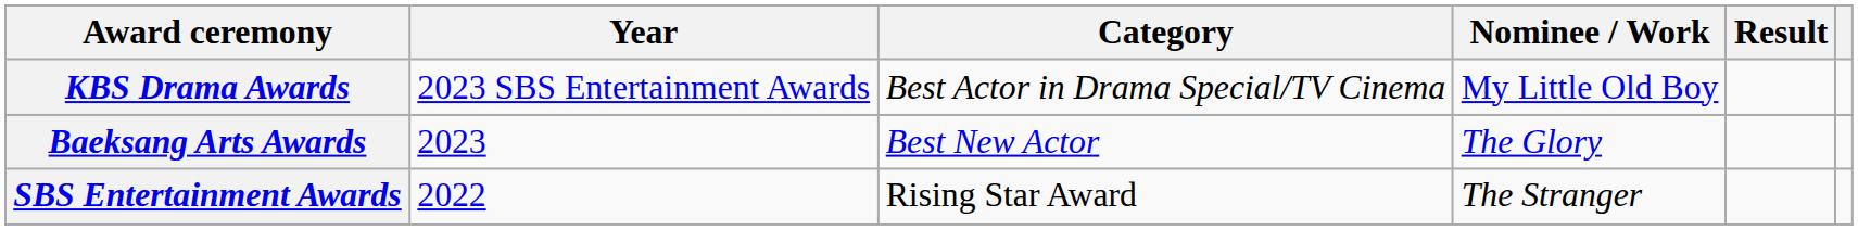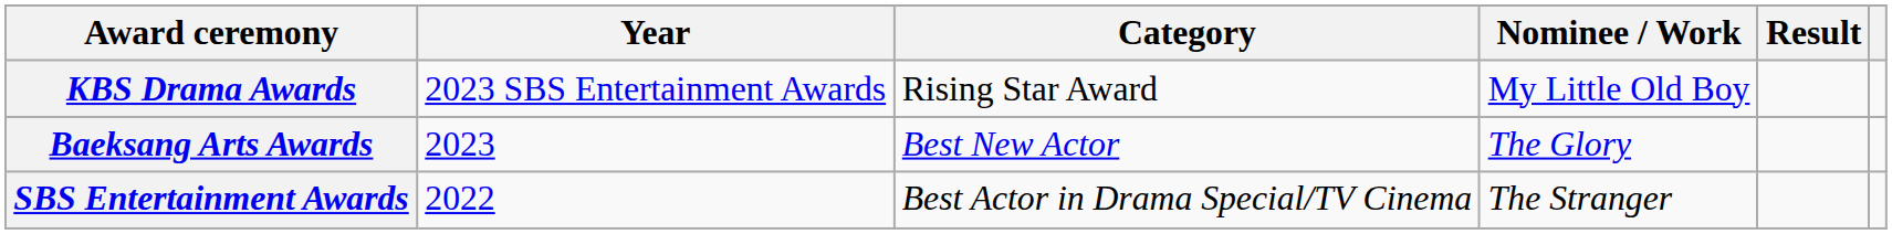 <table class="wikitable plainrowheaders sortable">
 <tr>
 <th scope="col">Award ceremony</th>
 <th scope="col">Year</th>
 <th scope="col">Category</th>
 <th scope="col">Nominee / Work</th>
 <th scope="col">Result</th>
 <th scope="col" class="unsortable"></th>
 </tr>
 <tr>
 <th scope="row"><em><a href='#'>KBS Drama Awards</a></em></th>
 <td><a href='#'>2023 SBS Entertainment Awards</a></td>
-<td><em>Best Actor in Drama Special/TV Cinema</em></td>
+<td>Rising Star Award</td>
 <td><a href='#'>My Little Old Boy</a></td>
 <td></td>
 <td></td>
 </tr>
 <tr>
 <th scope="row"><em><a href='#'>Baeksang Arts Awards</a></em></th>
 <td><a href='#'>2023</a></td>
 <td><em><a href='#'>Best New Actor</a></em></td>
 <td><em><a href='#'>The Glory</a></em></td>
 <td></td>
 <td></td>
 </tr>
 <tr>
 <th scope="row"><em><a href='#'>SBS Entertainment Awards</a></em></th>
 <td><a href='#'>2022</a></td>
-<td>Rising Star Award</td>
+<td><em>Best Actor in Drama Special/TV Cinema</em></td>
 <td><em>The Stranger</em></td>
 <td></td>
 <td></td>
 </tr>
 </table>
